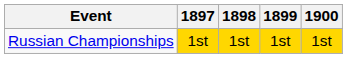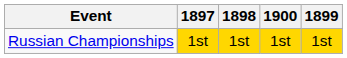 <table class="wikitable" style="text-align:center">
 <tr>
 <th>Event</th>
 <th>1897</th>
 <th>1898</th>
+<th>1900</th>
 <th>1899</th>
-<th>1900</th>
 </tr>
 <tr>
 <td align=left><a href='#'>Russian Championships</a></td>
 <td bgcolor=gold>1st</td>
 <td bgcolor=gold>1st</td>
 <td bgcolor=gold>1st</td>
 <td bgcolor=gold>1st</td>
 </tr>
 </table>
